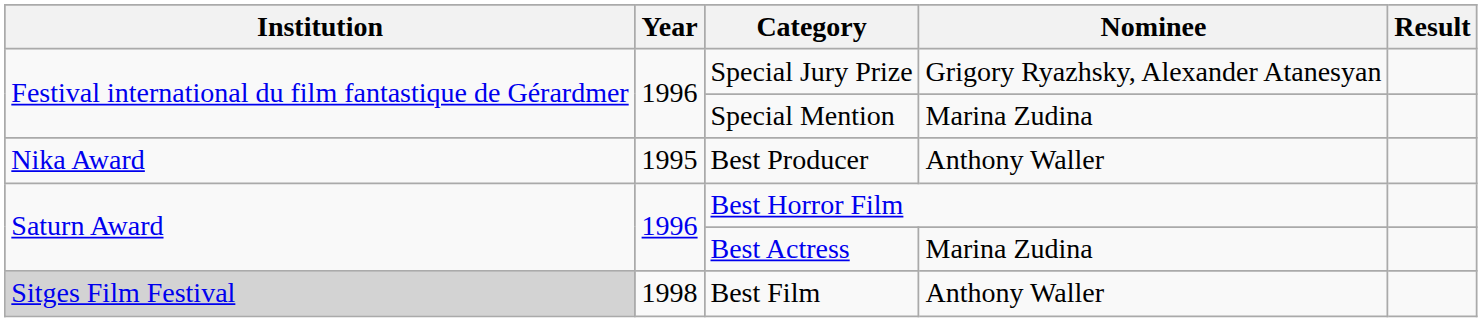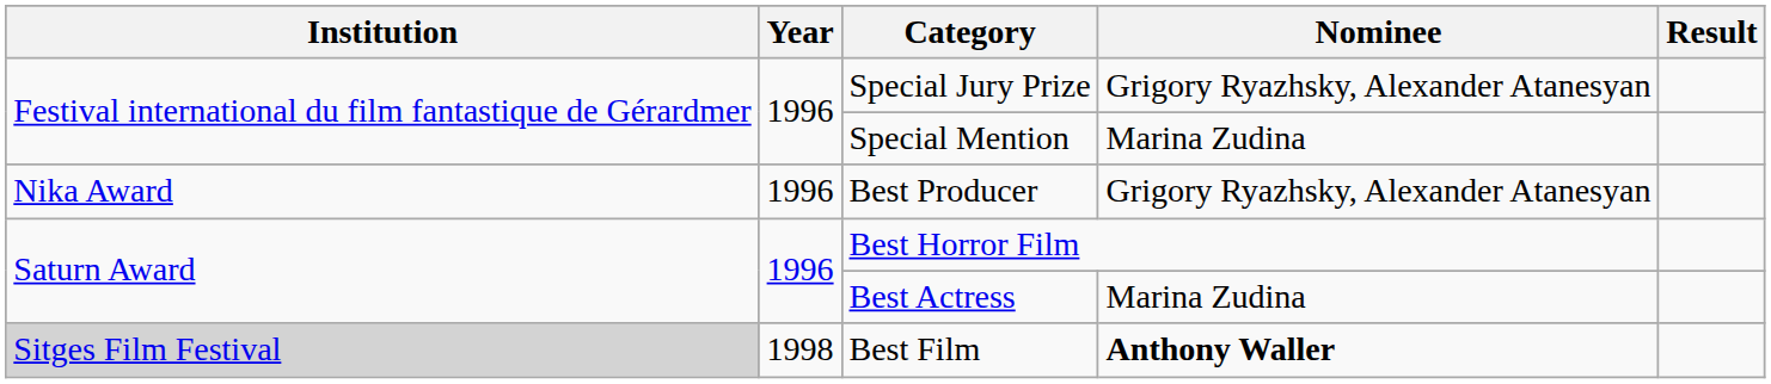 <table class="wikitable">
 <tr>
 <th>Institution</th>
 <th>Year</th>
 <th>Category</th>
 <th>Nominee</th>
 <th>Result</th>
 </tr>
 <tr>
 <td rowspan="2"><a href='#'>Festival international du film fantastique de Gérardmer</a></td>
 <td rowspan="2">1996</td>
 <td>Special Jury Prize</td>
 <td>Grigory Ryazhsky, Alexander Atanesyan</td>
 <td></td>
 </tr>
 <tr>
 <td>Special Mention</td>
 <td>Marina Zudina</td>
 <td></td>
 </tr>
 <tr>
 <td><a href='#'>Nika Award</a></td>
-<td>1995</td>
+<td>1996</td>
 <td>Best Producer</td>
-<td>Anthony Waller</td>
+<td>Grigory Ryazhsky, Alexander Atanesyan</td>
 <td></td>
 </tr>
 <tr>
 <td rowspan="2"><a href='#'>Saturn Award</a></td>
 <td rowspan="2"><a href='#'>1996</a></td>
 <td colspan="2"><a href='#'>Best Horror Film</a></td>
 <td></td>
 </tr>
 <tr>
 <td><a href='#'>Best Actress</a></td>
 <td>Marina Zudina</td>
 <td></td>
 </tr>
 <tr>
 <td style="background: lightgrey;"><a href='#'>Sitges Film Festival</a></td>
 <td>1998</td>
 <td>Best Film</td>
-<td>Anthony Waller</td>
+<td><strong>Anthony Waller</strong></td>
 <td></td>
 </tr>
 </table>
